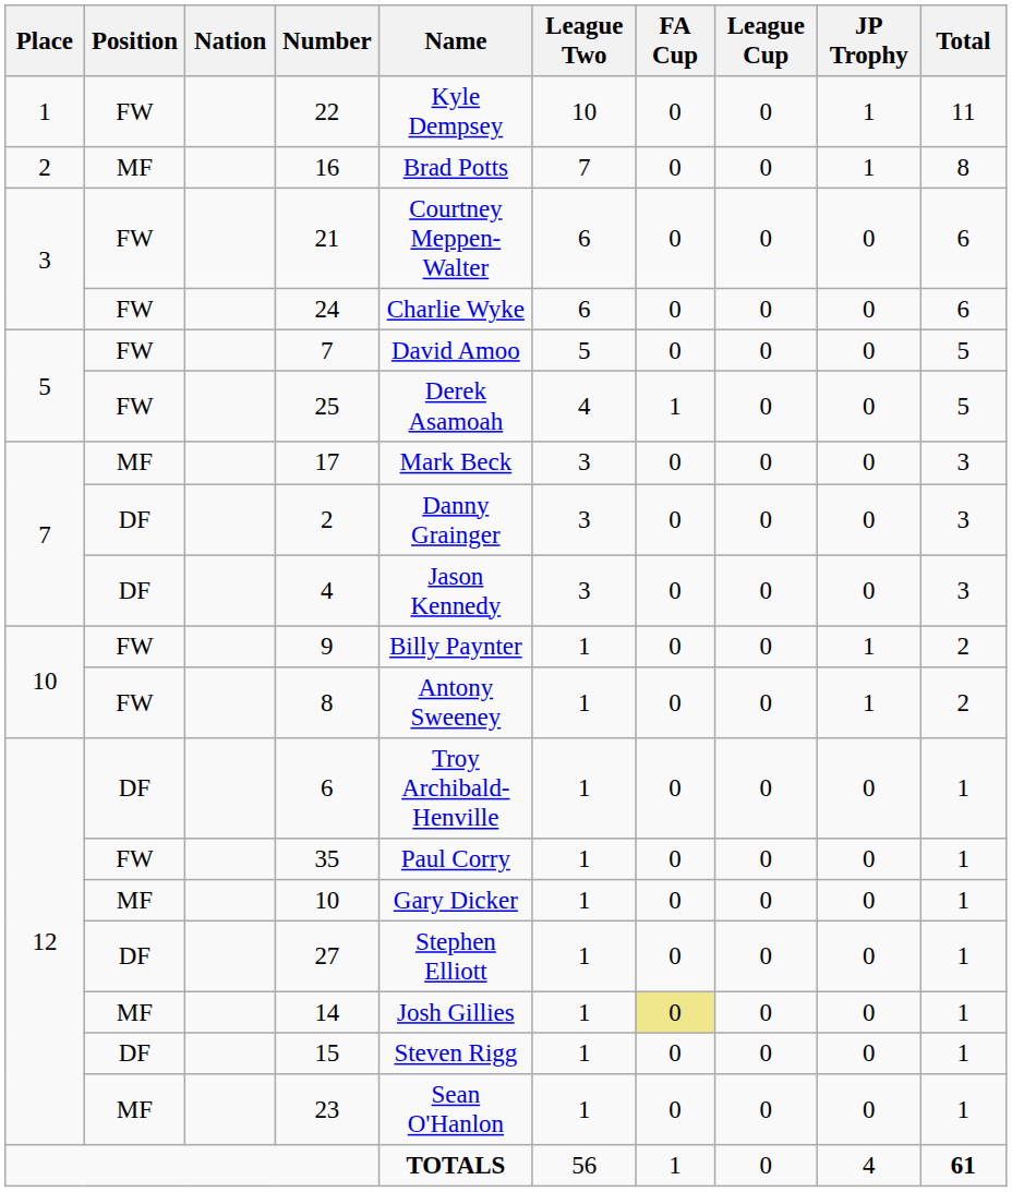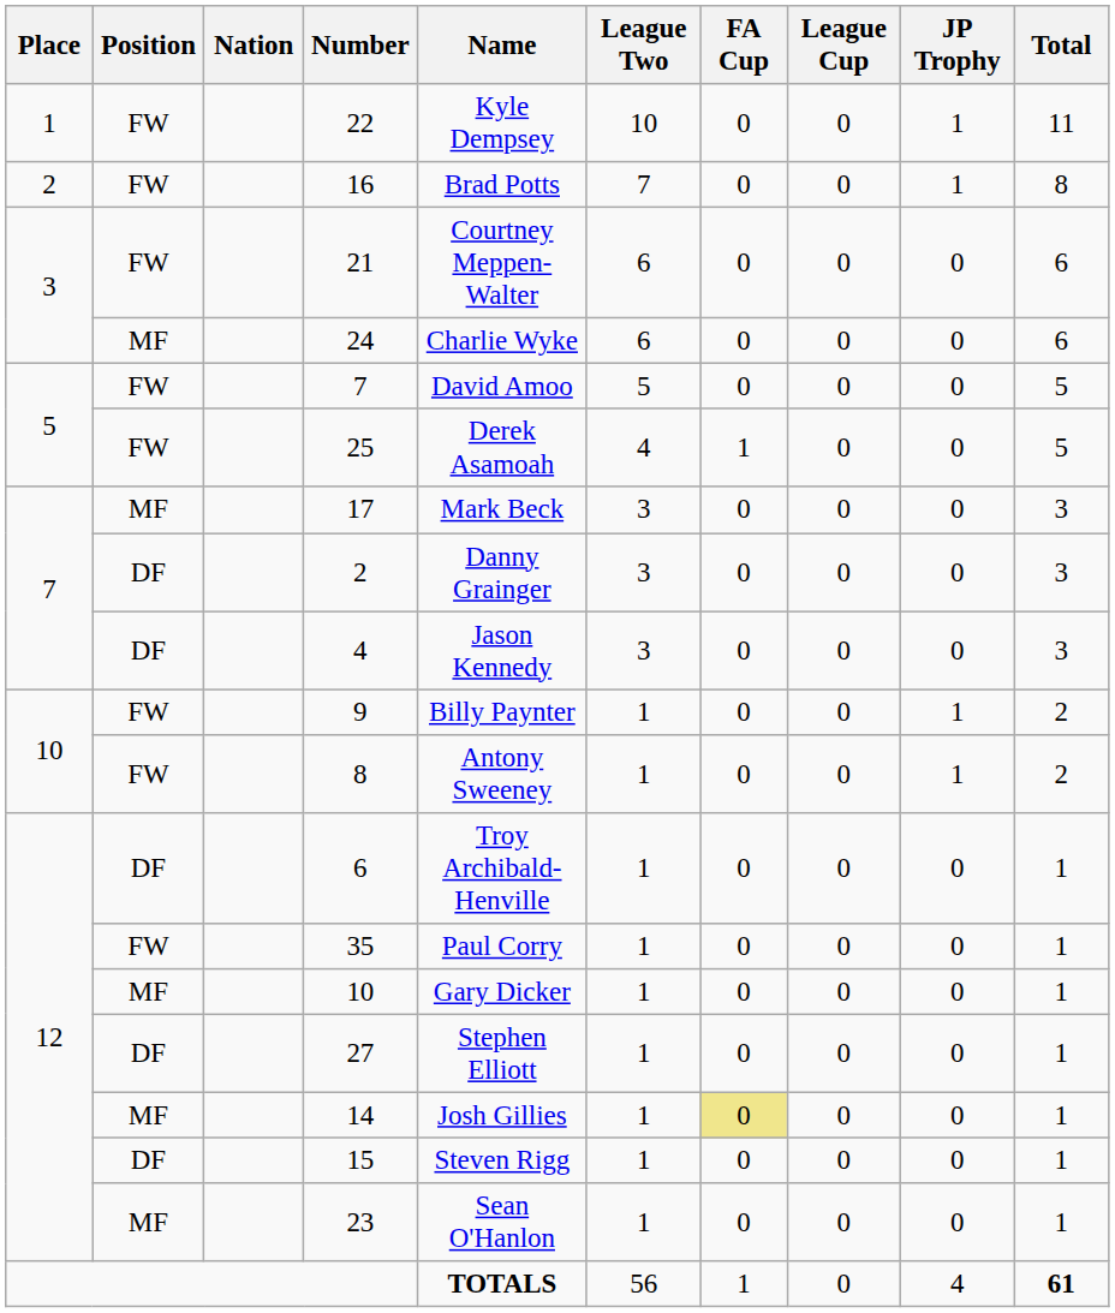 <table class="wikitable" style="font-size: 95%; text-align: center;">
 <tr>
 <th width=60>Place</th>
 <th width=60>Position</th>
 <th width=60>Nation</th>
 <th width=60>Number</th>
 <th width=150>Name</th>
 <th width=80>League Two</th>
 <th width=80>FA Cup</th>
 <th width=80>League Cup</th>
 <th width=80>JP Trophy</th>
 <th width=80>Total</th>
 </tr>
 <tr>
 <td>1</td>
 <td>FW</td>
 <td></td>
 <td>22</td>
 <td><a href='#'>Kyle Dempsey</a></td>
 <td>10</td>
 <td>0</td>
 <td>0</td>
 <td>1</td>
 <td>11</td>
 </tr>
 <tr>
 <td>2</td>
-<td>MF</td>
+<td>FW</td>
 <td></td>
 <td>16</td>
 <td><a href='#'>Brad Potts</a></td>
 <td>7</td>
 <td>0</td>
 <td>0</td>
 <td>1</td>
 <td>8</td>
 </tr>
 <tr>
 <td rowspan=2>3</td>
 <td>FW</td>
 <td></td>
 <td>21</td>
 <td><a href='#'>Courtney Meppen-Walter</a></td>
 <td>6</td>
 <td>0</td>
 <td>0</td>
 <td>0</td>
 <td>6</td>
 </tr>
 <tr>
-<td>FW</td>
+<td>MF</td>
 <td></td>
 <td>24</td>
 <td><a href='#'>Charlie Wyke</a></td>
 <td>6</td>
 <td>0</td>
 <td>0</td>
 <td>0</td>
 <td>6</td>
 </tr>
 <tr>
 <td rowspan=2>5</td>
 <td>FW</td>
 <td></td>
 <td>7</td>
 <td><a href='#'>David Amoo</a></td>
 <td>5</td>
 <td>0</td>
 <td>0</td>
 <td>0</td>
 <td>5</td>
 </tr>
 <tr>
 <td>FW</td>
 <td></td>
 <td>25</td>
 <td><a href='#'>Derek Asamoah</a></td>
 <td>4</td>
 <td>1</td>
 <td>0</td>
 <td>0</td>
 <td>5</td>
 </tr>
 <tr>
 <td rowspan=3>7</td>
 <td>MF</td>
 <td></td>
 <td>17</td>
 <td><a href='#'>Mark Beck</a></td>
 <td>3</td>
 <td>0</td>
 <td>0</td>
 <td>0</td>
 <td>3</td>
 </tr>
 <tr>
 <td>DF</td>
 <td></td>
 <td>2</td>
 <td><a href='#'>Danny Grainger</a></td>
 <td>3</td>
 <td>0</td>
 <td>0</td>
 <td>0</td>
 <td>3</td>
 </tr>
 <tr>
 <td>DF</td>
 <td></td>
 <td>4</td>
 <td><a href='#'>Jason Kennedy</a></td>
 <td>3</td>
 <td>0</td>
 <td>0</td>
 <td>0</td>
 <td>3</td>
 </tr>
 <tr>
 <td rowspan=2>10</td>
 <td>FW</td>
 <td></td>
 <td>9</td>
 <td><a href='#'>Billy Paynter</a></td>
 <td>1</td>
 <td>0</td>
 <td>0</td>
 <td>1</td>
 <td>2</td>
 </tr>
 <tr>
 <td>FW</td>
 <td></td>
 <td>8</td>
 <td><a href='#'>Antony Sweeney</a></td>
 <td>1</td>
 <td>0</td>
 <td>0</td>
 <td>1</td>
 <td>2</td>
 </tr>
 <tr>
 <td rowspan=7>12</td>
 <td>DF</td>
 <td></td>
 <td>6</td>
 <td><a href='#'>Troy Archibald-Henville</a></td>
 <td>1</td>
 <td>0</td>
 <td>0</td>
 <td>0</td>
 <td>1</td>
 </tr>
 <tr>
 <td>FW</td>
 <td></td>
 <td>35</td>
 <td><a href='#'>Paul Corry</a></td>
 <td>1</td>
 <td>0</td>
 <td>0</td>
 <td>0</td>
 <td>1</td>
 </tr>
 <tr>
 <td>MF</td>
 <td></td>
 <td>10</td>
 <td><a href='#'>Gary Dicker</a></td>
 <td>1</td>
 <td>0</td>
 <td>0</td>
 <td>0</td>
 <td>1</td>
 </tr>
 <tr>
 <td>DF</td>
 <td></td>
 <td>27</td>
 <td><a href='#'>Stephen Elliott</a></td>
 <td>1</td>
 <td>0</td>
 <td>0</td>
 <td>0</td>
 <td>1</td>
 </tr>
 <tr>
 <td>MF</td>
 <td></td>
 <td>14</td>
 <td><a href='#'>Josh Gillies</a></td>
 <td>1</td>
 <td style="background: khaki;">0</td>
 <td>0</td>
 <td>0</td>
 <td>1</td>
 </tr>
 <tr>
 <td>DF</td>
 <td></td>
 <td>15</td>
 <td><a href='#'>Steven Rigg</a></td>
 <td>1</td>
 <td>0</td>
 <td>0</td>
 <td>0</td>
 <td>1</td>
 </tr>
 <tr>
 <td>MF</td>
 <td></td>
 <td>23</td>
 <td><a href='#'>Sean O'Hanlon</a></td>
 <td>1</td>
 <td>0</td>
 <td>0</td>
 <td>0</td>
 <td>1</td>
 </tr>
 <tr>
 <td colspan="4"></td>
 <td><strong>TOTALS</strong></td>
 <td>56</td>
 <td>1</td>
 <td>0</td>
 <td>4</td>
 <td><strong>61</strong></td>
 </tr>
 </table>
